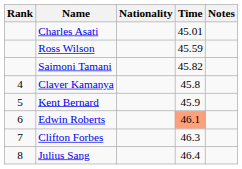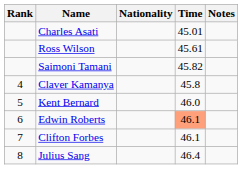 <table class="wikitable sortable" style=" text-align:center;">
 <tr>
 <th scope=col>Rank</th>
 <th scope=col>Name</th>
 <th scope=col>Nationality</th>
 <th scope=col>Time</th>
 <th scope=col>Notes</th>
 </tr>
 <tr>
 <td></td>
 <td style="text-align:left;"><a href='#'>Charles Asati</a></td>
 <td style="text-align:left;"></td>
 <td>45.01</td>
 <td></td>
 </tr>
 <tr>
 <td></td>
 <td style="text-align:left;"><a href='#'>Ross Wilson</a></td>
 <td style="text-align:left;"></td>
-<td>45.59</td>
+<td>45.61</td>
 <td></td>
 </tr>
 <tr>
 <td></td>
 <td style="text-align:left;"><a href='#'>Saimoni Tamani</a></td>
 <td style="text-align:left;"></td>
 <td>45.82</td>
 <td></td>
 </tr>
 <tr>
 <td>4</td>
 <td style="text-align:left;"><a href='#'>Claver Kamanya</a></td>
 <td style="text-align:left;"></td>
 <td>45.8</td>
 <td></td>
 </tr>
 <tr>
 <td>5</td>
 <td style="text-align:left;"><a href='#'>Kent Bernard</a></td>
 <td style="text-align:left;"></td>
-<td>45.9</td>
+<td>46.0</td>
 <td></td>
 </tr>
 <tr>
 <td>6</td>
 <td style="text-align:left;"><a href='#'>Edwin Roberts</a></td>
 <td style="text-align:left;"></td>
 <td style="background: lightsalmon;">46.1</td>
 <td></td>
 </tr>
 <tr>
 <td>7</td>
 <td style="text-align:left;"><a href='#'>Clifton Forbes</a></td>
 <td style="text-align:left;"></td>
-<td>46.3</td>
+<td>46.1</td>
 <td></td>
 </tr>
 <tr>
 <td>8</td>
 <td style="text-align:left;"><a href='#'>Julius Sang</a></td>
 <td style="text-align:left;"></td>
 <td>46.4</td>
 <td></td>
 </tr>
 </table>
